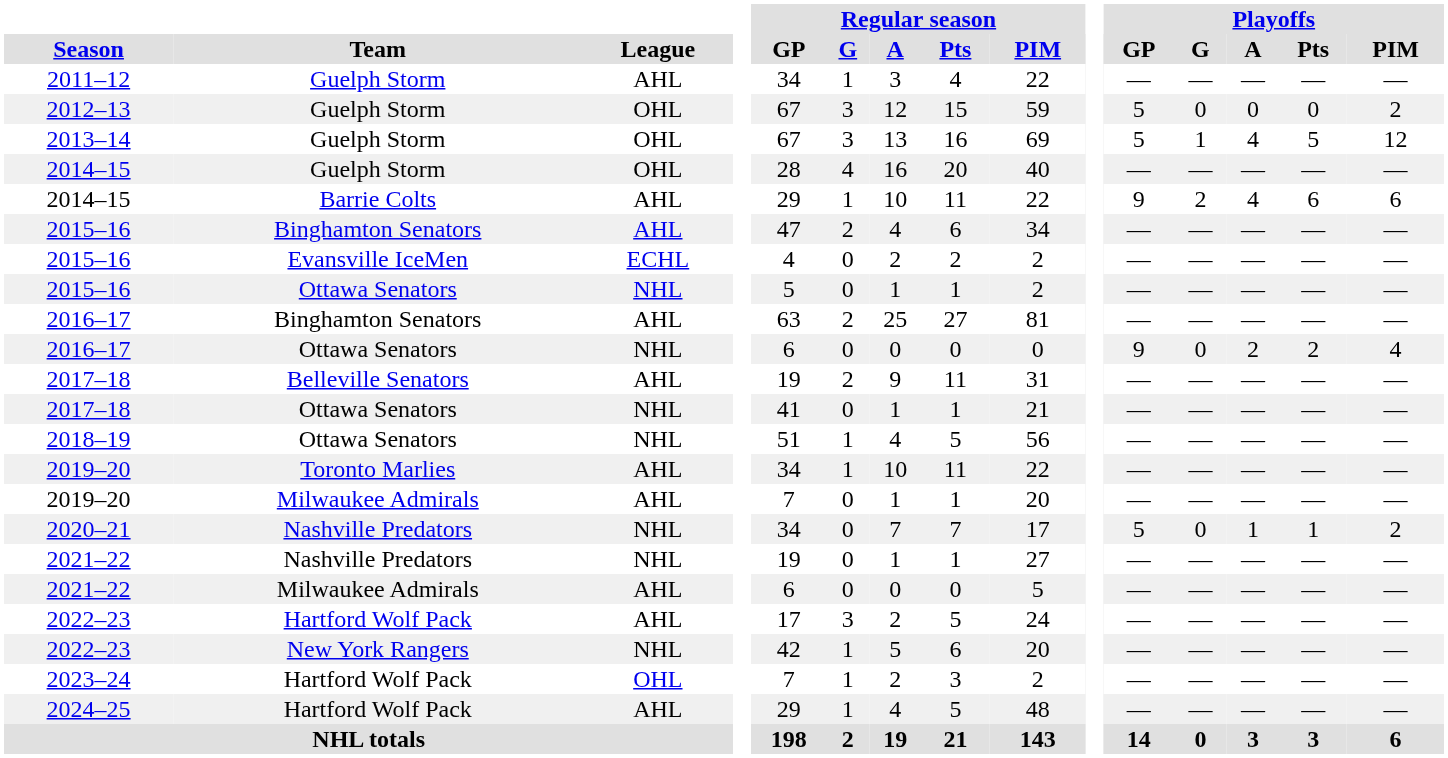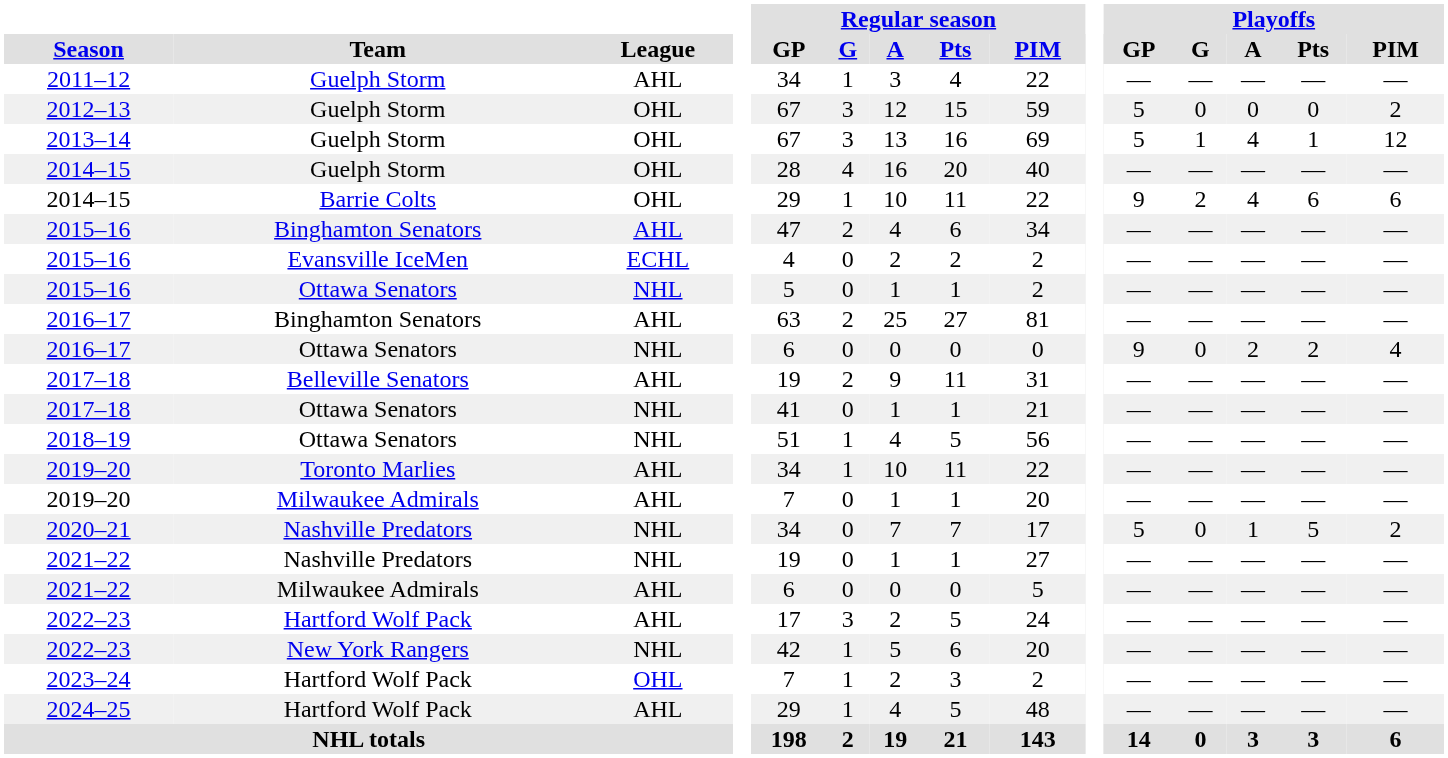 <table border="0" cellpadding="1" cellspacing="0"  style="width:60em; text-align:center;">
 <tr style="background:#e0e0e0;">
 <th colspan="3" style="background:#fff;"> </th>
 <th rowspan="99" style="background:#fff;"> </th>
 <th colspan="5"><a href='#'>Regular season</a></th>
 <th rowspan="99" style="background:#fff;"> </th>
 <th colspan="5"><a href='#'>Playoffs</a></th>
 </tr>
 <tr style="background:#e0e0e0;">
 <th><a href='#'>Season</a></th>
 <th>Team</th>
 <th>League</th>
 <th>GP</th>
 <th><a href='#'>G</a></th>
 <th><a href='#'>A</a></th>
 <th><a href='#'>Pts</a></th>
 <th><a href='#'>PIM</a></th>
 <th>GP</th>
 <th>G</th>
 <th>A</th>
 <th>Pts</th>
 <th>PIM</th>
 </tr>
 <tr>
 <td><a href='#'>2011–12</a></td>
 <td><a href='#'>Guelph Storm</a></td>
 <td>AHL</td>
 <td>34</td>
 <td>1</td>
 <td>3</td>
 <td>4</td>
 <td>22</td>
 <td>—</td>
 <td>—</td>
 <td>—</td>
 <td>—</td>
 <td>—</td>
 </tr>
 <tr style="background:#f0f0f0;">
 <td><a href='#'>2012–13</a></td>
 <td>Guelph Storm</td>
 <td>OHL</td>
 <td>67</td>
 <td>3</td>
 <td>12</td>
 <td>15</td>
 <td>59</td>
 <td>5</td>
 <td>0</td>
 <td>0</td>
 <td>0</td>
 <td>2</td>
 </tr>
 <tr>
 <td><a href='#'>2013–14</a></td>
 <td>Guelph Storm</td>
 <td>OHL</td>
 <td>67</td>
 <td>3</td>
 <td>13</td>
 <td>16</td>
 <td>69</td>
 <td>5</td>
 <td>1</td>
 <td>4</td>
-<td>5</td>
+<td>1</td>
 <td>12</td>
 </tr>
 <tr style="background:#f0f0f0;">
 <td><a href='#'>2014–15</a></td>
 <td>Guelph Storm</td>
 <td>OHL</td>
 <td>28</td>
 <td>4</td>
 <td>16</td>
 <td>20</td>
 <td>40</td>
 <td>—</td>
 <td>—</td>
 <td>—</td>
 <td>—</td>
 <td>—</td>
 </tr>
 <tr>
 <td>2014–15</td>
 <td><a href='#'>Barrie Colts</a></td>
-<td>AHL</td>
+<td>OHL</td>
 <td>29</td>
 <td>1</td>
 <td>10</td>
 <td>11</td>
 <td>22</td>
 <td>9</td>
 <td>2</td>
 <td>4</td>
 <td>6</td>
 <td>6</td>
 </tr>
 <tr style="background:#f0f0f0;">
 <td><a href='#'>2015–16</a></td>
 <td><a href='#'>Binghamton Senators</a></td>
 <td><a href='#'>AHL</a></td>
 <td>47</td>
 <td>2</td>
 <td>4</td>
 <td>6</td>
 <td>34</td>
 <td>—</td>
 <td>—</td>
 <td>—</td>
 <td>—</td>
 <td>—</td>
 </tr>
 <tr>
 <td><a href='#'>2015–16</a></td>
 <td><a href='#'>Evansville IceMen</a></td>
 <td><a href='#'>ECHL</a></td>
 <td>4</td>
 <td>0</td>
 <td>2</td>
 <td>2</td>
 <td>2</td>
 <td>—</td>
 <td>—</td>
 <td>—</td>
 <td>—</td>
 <td>—</td>
 </tr>
 <tr style="background:#f0f0f0;">
 <td><a href='#'>2015–16</a></td>
 <td><a href='#'>Ottawa Senators</a></td>
 <td><a href='#'>NHL</a></td>
 <td>5</td>
 <td>0</td>
 <td>1</td>
 <td>1</td>
 <td>2</td>
 <td>—</td>
 <td>—</td>
 <td>—</td>
 <td>—</td>
 <td>—</td>
 </tr>
 <tr>
 <td><a href='#'>2016–17</a></td>
 <td>Binghamton Senators</td>
 <td>AHL</td>
 <td>63</td>
 <td>2</td>
 <td>25</td>
 <td>27</td>
 <td>81</td>
 <td>—</td>
 <td>—</td>
 <td>—</td>
 <td>—</td>
 <td>—</td>
 </tr>
 <tr>
 </tr>
 <tr style="background:#f0f0f0;">
 <td><a href='#'>2016–17</a></td>
 <td>Ottawa Senators</td>
 <td>NHL</td>
 <td>6</td>
 <td>0</td>
 <td>0</td>
 <td>0</td>
 <td>0</td>
 <td>9</td>
 <td>0</td>
 <td>2</td>
 <td>2</td>
 <td>4</td>
 </tr>
 <tr>
 <td><a href='#'>2017–18</a></td>
 <td><a href='#'>Belleville Senators</a></td>
 <td>AHL</td>
 <td>19</td>
 <td>2</td>
 <td>9</td>
 <td>11</td>
 <td>31</td>
 <td>—</td>
 <td>—</td>
 <td>—</td>
 <td>—</td>
 <td>—</td>
 </tr>
 <tr>
 </tr>
 <tr style="background:#f0f0f0;">
 <td><a href='#'>2017–18</a></td>
 <td>Ottawa Senators</td>
 <td>NHL</td>
 <td>41</td>
 <td>0</td>
 <td>1</td>
 <td>1</td>
 <td>21</td>
 <td>—</td>
 <td>—</td>
 <td>—</td>
 <td>—</td>
 <td>—</td>
 </tr>
 <tr>
 <td><a href='#'>2018–19</a></td>
 <td>Ottawa Senators</td>
 <td>NHL</td>
 <td>51</td>
 <td>1</td>
 <td>4</td>
 <td>5</td>
 <td>56</td>
 <td>—</td>
 <td>—</td>
 <td>—</td>
 <td>—</td>
 <td>—</td>
 </tr>
 <tr bgcolor="#f0f0f0">
 <td><a href='#'>2019–20</a></td>
 <td><a href='#'>Toronto Marlies</a></td>
 <td>AHL</td>
 <td>34</td>
 <td>1</td>
 <td>10</td>
 <td>11</td>
 <td>22</td>
 <td>—</td>
 <td>—</td>
 <td>—</td>
 <td>—</td>
 <td>—</td>
 </tr>
 <tr>
 <td>2019–20</td>
 <td><a href='#'>Milwaukee Admirals</a></td>
 <td>AHL</td>
 <td>7</td>
 <td>0</td>
 <td>1</td>
 <td>1</td>
 <td>20</td>
 <td>—</td>
 <td>—</td>
 <td>—</td>
 <td>—</td>
 <td>—</td>
 </tr>
 <tr style="background:#f0f0f0;">
 <td><a href='#'>2020–21</a></td>
 <td><a href='#'>Nashville Predators</a></td>
 <td>NHL</td>
 <td>34</td>
 <td>0</td>
 <td>7</td>
 <td>7</td>
 <td>17</td>
 <td>5</td>
 <td>0</td>
 <td>1</td>
-<td>1</td>
+<td>5</td>
 <td>2</td>
 </tr>
 <tr>
 <td><a href='#'>2021–22</a></td>
 <td>Nashville Predators</td>
 <td>NHL</td>
 <td>19</td>
 <td>0</td>
 <td>1</td>
 <td>1</td>
 <td>27</td>
 <td>—</td>
 <td>—</td>
 <td>—</td>
 <td>—</td>
 <td>—</td>
 </tr>
 <tr bgcolor="#f0f0f0">
 <td><a href='#'>2021–22</a></td>
 <td>Milwaukee Admirals</td>
 <td>AHL</td>
 <td>6</td>
 <td>0</td>
 <td>0</td>
 <td>0</td>
 <td>5</td>
 <td>—</td>
 <td>—</td>
 <td>—</td>
 <td>—</td>
 <td>—</td>
 </tr>
 <tr>
 <td><a href='#'>2022–23</a></td>
 <td><a href='#'>Hartford Wolf Pack</a></td>
 <td>AHL</td>
 <td>17</td>
 <td>3</td>
 <td>2</td>
 <td>5</td>
 <td>24</td>
 <td>—</td>
 <td>—</td>
 <td>—</td>
 <td>—</td>
 <td>—</td>
 </tr>
 <tr bgcolor="#f0f0f0">
 <td><a href='#'>2022–23</a></td>
 <td><a href='#'>New York Rangers</a></td>
 <td>NHL</td>
 <td>42</td>
 <td>1</td>
 <td>5</td>
 <td>6</td>
 <td>20</td>
 <td>—</td>
 <td>—</td>
 <td>—</td>
 <td>—</td>
 <td>—</td>
 </tr>
 <tr>
 <td><a href='#'>2023–24</a></td>
 <td>Hartford Wolf Pack</td>
 <td><a href='#'>OHL</a></td>
 <td>7</td>
 <td>1</td>
 <td>2</td>
 <td>3</td>
 <td>2</td>
 <td>—</td>
 <td>—</td>
 <td>—</td>
 <td>—</td>
 <td>—</td>
 </tr>
 <tr bgcolor="#f0f0f0">
 <td><a href='#'>2024–25</a></td>
 <td>Hartford Wolf Pack</td>
 <td>AHL</td>
 <td>29</td>
 <td>1</td>
 <td>4</td>
 <td>5</td>
 <td>48</td>
 <td>—</td>
 <td>—</td>
 <td>—</td>
 <td>—</td>
 <td>—</td>
 </tr>
 <tr style="background:#e0e0e0;">
 <th colspan="3">NHL totals</th>
 <th>198</th>
 <th>2</th>
 <th>19</th>
 <th>21</th>
 <th>143</th>
 <th>14</th>
 <th>0</th>
 <th>3</th>
 <th>3</th>
 <th>6</th>
 </tr>
 </table>
